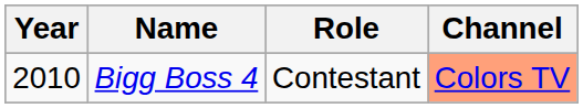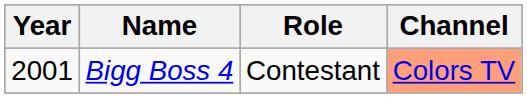 <table class="wikitable">
 <tr>
 <th>Year</th>
 <th>Name</th>
 <th>Role</th>
 <th>Channel</th>
 </tr>
 <tr>
-<td>2010</td>
+<td>2001</td>
 <td><em><a href='#'>Bigg Boss 4</a></em></td>
 <td rowspan="2">Contestant</td>
 <td style="background: lightsalmon;"><a href='#'>Colors TV</a></td>
 </tr>
 </table>
